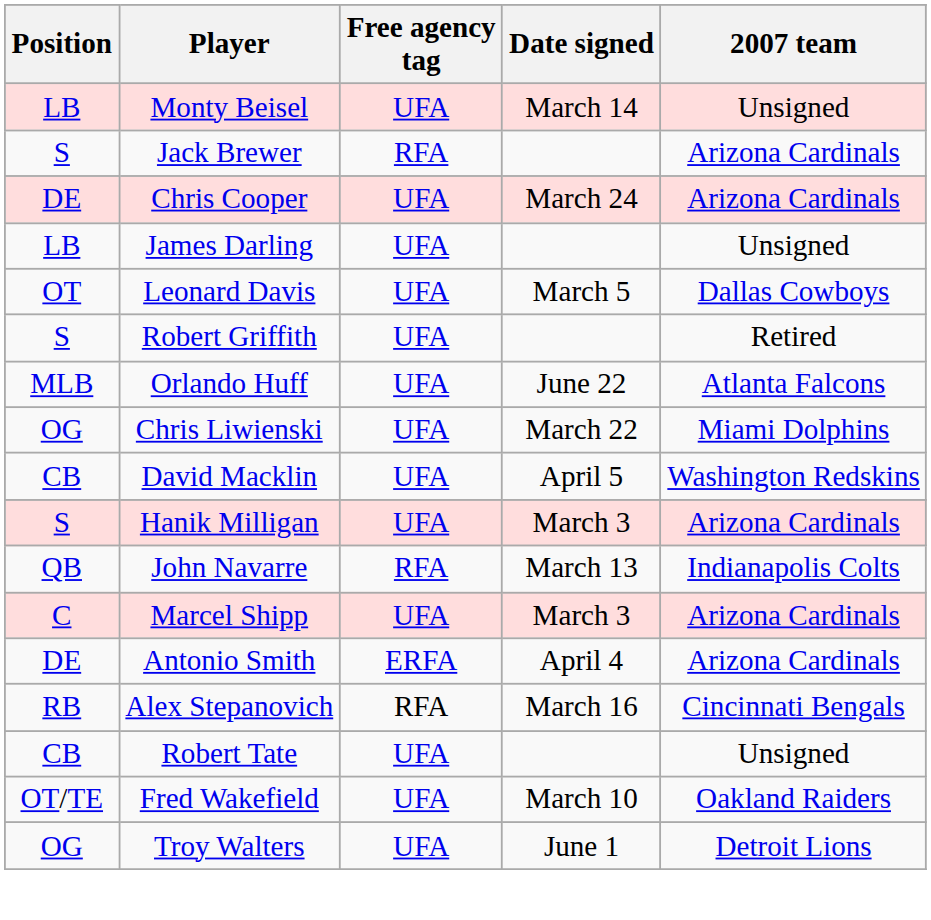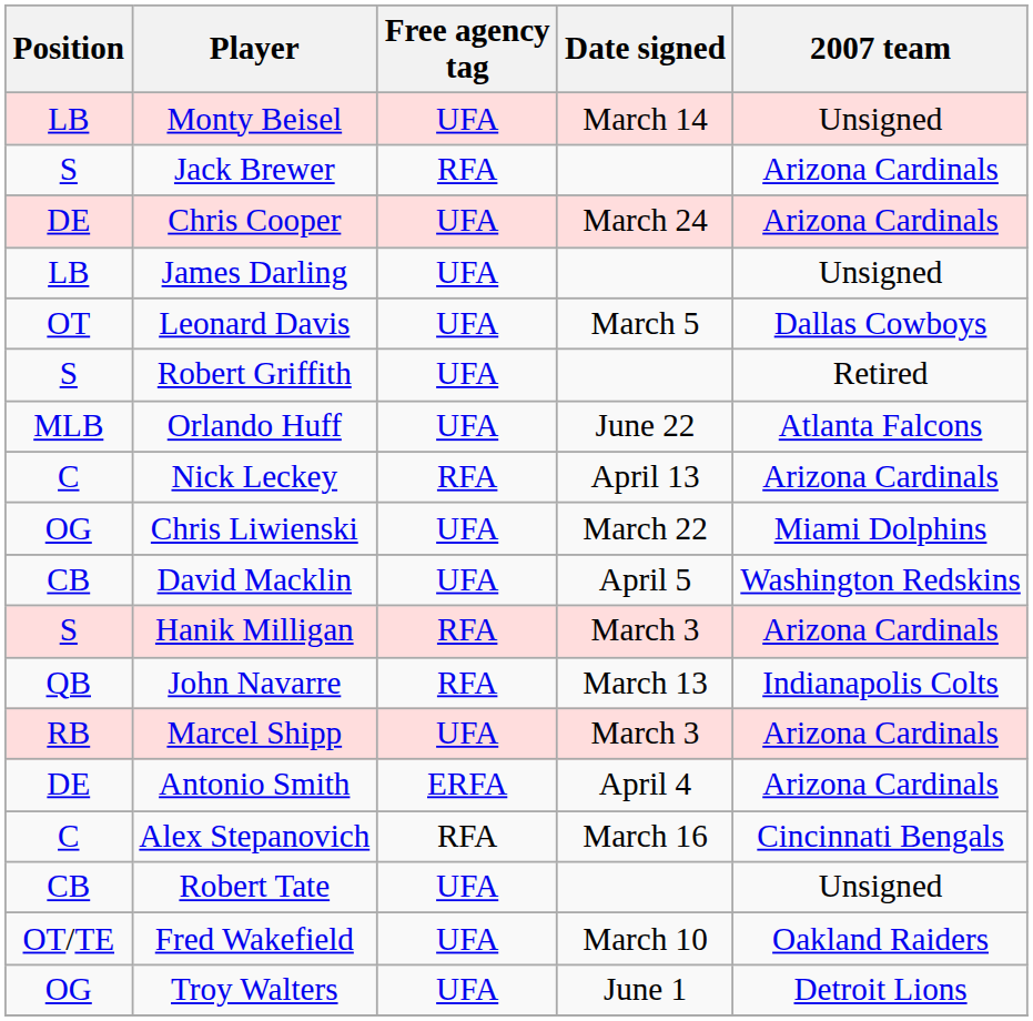 <table class="wikitable">
 <tr>
 <th>Position</th>
 <th>Player</th>
 <th>Free agency<br>tag</th>
 <th>Date signed</th>
 <th>2007 team</th>
 </tr>
 <tr style="background: #ffdddd;" align="center">
 <td><a href='#'>LB</a></td>
 <td><a href='#'>Monty Beisel</a></td>
 <td><a href='#'>UFA</a></td>
 <td>March 14</td>
 <td>Unsigned</td>
 </tr>
 <tr style="background: #ffddoo;" align="center">
 <td><a href='#'>S</a></td>
 <td><a href='#'>Jack Brewer</a></td>
 <td><a href='#'>RFA</a></td>
 <td></td>
 <td><a href='#'>Arizona Cardinals</a></td>
 </tr>
 <tr style="background: #ffdddd;" align="center">
 <td><a href='#'>DE</a></td>
 <td><a href='#'>Chris Cooper</a></td>
 <td><a href='#'>UFA</a></td>
 <td>March 24</td>
 <td><a href='#'>Arizona Cardinals</a></td>
 </tr>
 <tr style="background: #ffddoo;" align="center">
 <td><a href='#'>LB</a></td>
 <td><a href='#'>James Darling</a></td>
 <td><a href='#'>UFA</a></td>
 <td></td>
 <td>Unsigned</td>
 </tr>
 <tr style="background: #ffddoo;" align="center">
 <td><a href='#'>OT</a></td>
 <td><a href='#'>Leonard Davis</a></td>
 <td><a href='#'>UFA</a></td>
 <td>March 5</td>
 <td><a href='#'>Dallas Cowboys</a></td>
 </tr>
 <tr style="background: #ffddoo;" align="center">
 <td><a href='#'>S</a></td>
 <td><a href='#'>Robert Griffith</a></td>
 <td><a href='#'>UFA</a></td>
 <td></td>
 <td>Retired</td>
 </tr>
 <tr style="background: #ffddoo;" align="center">
 <td><a href='#'>MLB</a></td>
 <td><a href='#'>Orlando Huff</a></td>
 <td><a href='#'>UFA</a></td>
 <td>June 22</td>
 <td><a href='#'>Atlanta Falcons</a></td>
 </tr>
 <tr style="background: #ffddoo;" align="center">
+<td><a href='#'>C</a></td>
+<td><a href='#'>Nick Leckey</a></td>
+<td><a href='#'>RFA</a></td>
+<td>April 13</td>
+<td><a href='#'>Arizona Cardinals</a></td>
+</tr>
+<tr style="background: #ffddoo;" align="center">
 <td><a href='#'>OG</a></td>
 <td><a href='#'>Chris Liwienski</a></td>
 <td><a href='#'>UFA</a></td>
 <td>March 22</td>
 <td><a href='#'>Miami Dolphins</a></td>
 </tr>
 <tr style="background: #ffddoo;" align="center">
 <td><a href='#'>CB</a></td>
 <td><a href='#'>David Macklin</a></td>
 <td><a href='#'>UFA</a></td>
 <td>April 5</td>
 <td><a href='#'>Washington Redskins</a></td>
 </tr>
 <tr style="background: #ffdddd;" align="center">
 <td><a href='#'>S</a></td>
 <td><a href='#'>Hanik Milligan</a></td>
-<td><a href='#'>UFA</a></td>
+<td><a href='#'>RFA</a></td>
 <td>March 3</td>
 <td><a href='#'>Arizona Cardinals</a></td>
 </tr>
 <tr style="background: #ffddoo;" align="center">
 <td><a href='#'>QB</a></td>
 <td><a href='#'>John Navarre</a></td>
 <td><a href='#'>RFA</a></td>
 <td>March 13</td>
 <td><a href='#'>Indianapolis Colts</a></td>
 </tr>
 <tr style="background: #ffdddd;" align="center">
-<td><a href='#'>C</a></td>
+<td><a href='#'>RB</a></td>
 <td><a href='#'>Marcel Shipp</a></td>
 <td><a href='#'>UFA</a></td>
 <td>March 3</td>
 <td><a href='#'>Arizona Cardinals</a></td>
 </tr>
 <tr style="background: #ffddoo;" align="center">
 <td><a href='#'>DE</a></td>
 <td><a href='#'>Antonio Smith</a></td>
 <td><a href='#'>ERFA</a></td>
 <td>April 4</td>
 <td><a href='#'>Arizona Cardinals</a></td>
 </tr>
 <tr style="background: #ffddoo;" align="center">
-<td><a href='#'>RB</a></td>
+<td><a href='#'>C</a></td>
 <td><a href='#'>Alex Stepanovich</a></td>
 <td>RFA</td>
 <td>March 16</td>
 <td><a href='#'>Cincinnati Bengals</a></td>
 </tr>
 <tr style="background: #ffddoo;" align="center">
 <td><a href='#'>CB</a></td>
 <td><a href='#'>Robert Tate</a></td>
 <td><a href='#'>UFA</a></td>
 <td></td>
 <td>Unsigned</td>
 </tr>
 <tr style="background: #ffddoo;" align="center">
 <td><a href='#'>OT</a>/<a href='#'>TE</a></td>
 <td><a href='#'>Fred Wakefield</a></td>
 <td><a href='#'>UFA</a></td>
 <td>March 10</td>
 <td><a href='#'>Oakland Raiders</a></td>
 </tr>
 <tr style="background: #ffddoo;" align="center">
 <td><a href='#'>OG</a></td>
 <td><a href='#'>Troy Walters</a></td>
 <td><a href='#'>UFA</a></td>
 <td>June 1</td>
 <td><a href='#'>Detroit Lions</a></td>
 </tr>
 <tr>
 </tr>
 </table>
